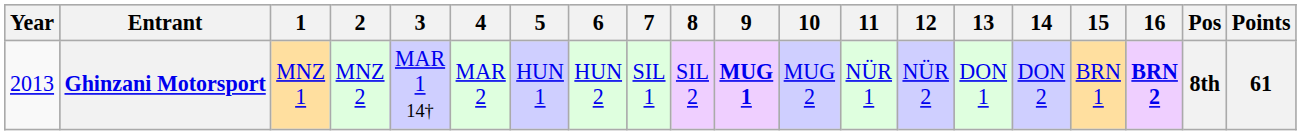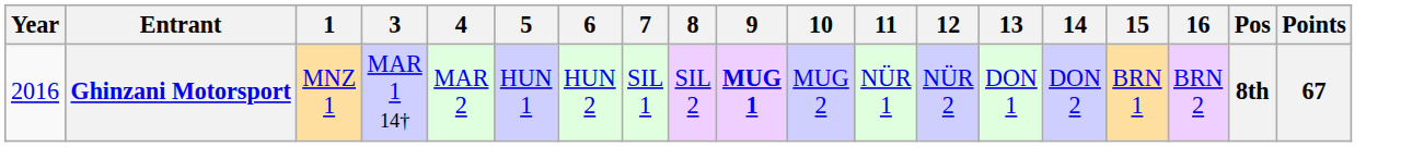 <table class="wikitable" style="text-align:center; font-size:85%">
 <tr>
 <th>Year</th>
 <th>Entrant</th>
 <th>1</th>
-<th>2</th>
 <th>3</th>
 <th>4</th>
 <th>5</th>
 <th>6</th>
 <th>7</th>
 <th>8</th>
 <th>9</th>
 <th>10</th>
 <th>11</th>
 <th>12</th>
 <th>13</th>
 <th>14</th>
 <th>15</th>
 <th>16</th>
 <th>Pos</th>
 <th>Points</th>
 </tr>
 <tr>
-<td><a href='#'>2013</a></td>
+<td><a href='#'>2016</a></td>
 <th nowrap><a href='#'>Ghinzani Motorsport</a></th>
 <td style="background:#FFDF9F;"><a href='#'>MNZ<br>1</a><br></td>
-<td style="background:#DFFFDF;"><a href='#'>MNZ<br>2</a><br></td>
 <td style="background:#CFCFFF;"><a href='#'>MAR<br>1</a><br><small>14†</small></td>
 <td style="background:#DFFFDF;"><a href='#'>MAR<br>2</a><br></td>
 <td style="background:#CFCFFF;"><a href='#'>HUN<br>1</a><br></td>
 <td style="background:#DFFFDF;"><a href='#'>HUN<br>2</a><br></td>
 <td style="background:#DFFFDF;"><a href='#'>SIL<br>1</a><br></td>
 <td style="background:#EFCFFF;"><a href='#'>SIL<br>2</a><br></td>
 <td style="background:#EFCFFF;"><strong><a href='#'>MUG<br>1</a><br></strong></td>
 <td style="background:#CFCFFF;"><a href='#'>MUG<br>2</a><br></td>
 <td style="background:#DFFFDF;"><a href='#'>NÜR<br>1</a><br></td>
 <td style="background:#CFCFFF;"><a href='#'>NÜR<br>2</a><br></td>
 <td style="background:#DFFFDF;"><a href='#'>DON<br>1</a><br></td>
 <td style="background:#CFCFFF;"><a href='#'>DON<br>2</a><br></td>
 <td style="background:#FFDF9F;"><a href='#'>BRN<br>1</a><br></td>
-<td style="background:#EFCFFF;"><strong><a href='#'>BRN<br>2</a><br></strong></td>
+<td style="background:#EFCFFF;"><a href='#'>BRN<br>2</a><br></td>
 <th>8th</th>
-<th>61</th>
+<th>67</th>
 </tr>
 </table>
